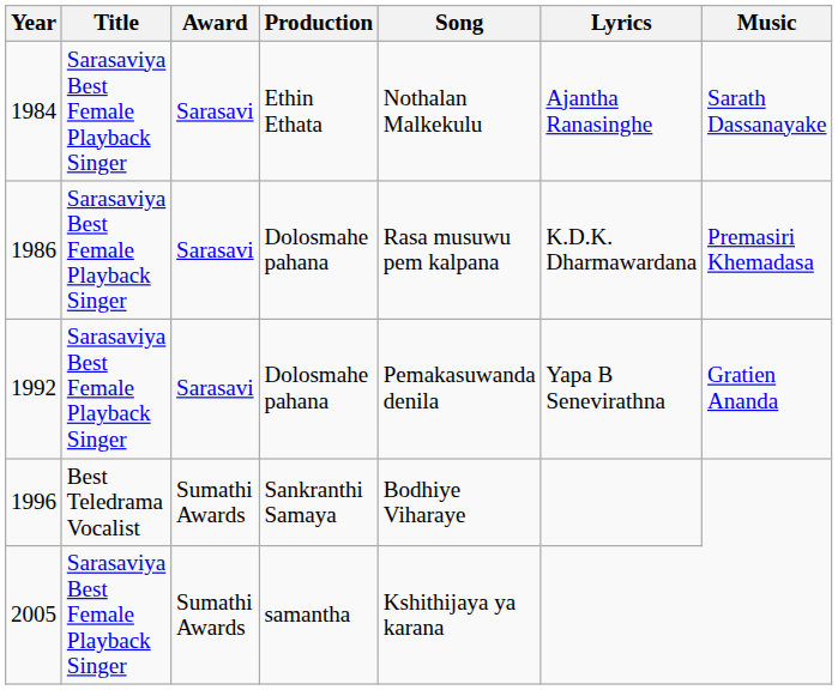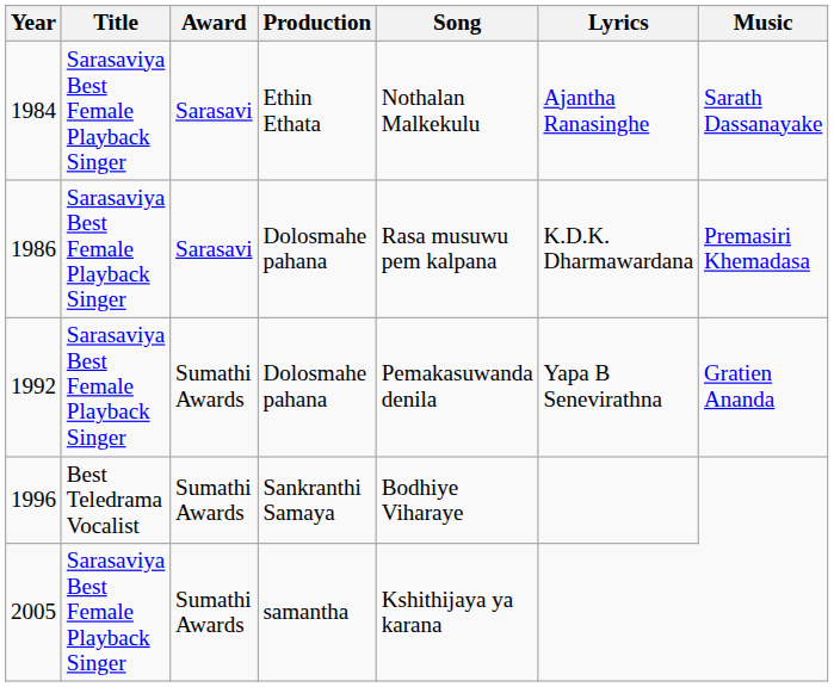 <table class="wikitable" width=80%>
 <tr>
 <th width=4%>Year</th>
 <th width=27%>Title</th>
 <th width=6%>Award</th>
 <th width=13%>Production</th>
 <th width=19%>Song</th>
 <th width=16%>Lyrics</th>
 <th width=15%>Music</th>
 </tr>
 <tr>
 <td>1984</td>
 <td><a href='#'>Sarasaviya Best Female Playback Singer</a></td>
 <td><a href='#'>Sarasavi</a></td>
 <td>Ethin Ethata</td>
 <td>Nothalan Malkekulu</td>
 <td><a href='#'>Ajantha Ranasinghe</a></td>
 <td><a href='#'>Sarath Dassanayake</a></td>
 </tr>
 <tr>
 <td>1986</td>
 <td><a href='#'>Sarasaviya Best Female Playback Singer</a></td>
 <td><a href='#'>Sarasavi</a></td>
 <td>Dolosmahe pahana</td>
 <td>Rasa musuwu pem kalpana</td>
 <td>K.D.K. Dharmawardana</td>
 <td><a href='#'>Premasiri Khemadasa</a></td>
 </tr>
 <tr>
 <td>1992</td>
 <td><a href='#'>Sarasaviya Best Female Playback Singer</a></td>
-<td><a href='#'>Sarasavi</a></td>
+<td>Sumathi Awards</td>
 <td>Dolosmahe pahana</td>
 <td>Pemakasuwanda denila</td>
 <td>Yapa B Senevirathna</td>
 <td><a href='#'>Gratien Ananda</a></td>
 </tr>
 <tr>
 <td>1996</td>
 <td>Best Teledrama Vocalist</td>
 <td>Sumathi Awards</td>
 <td>Sankranthi Samaya</td>
 <td>Bodhiye Viharaye</td>
 <td></td>
 </tr>
 <tr>
 <td>2005</td>
 <td><a href='#'>Sarasaviya Best Female Playback Singer</a></td>
 <td>Sumathi Awards</td>
 <td>samantha</td>
 <td>Kshithijaya ya karana</td>
 </tr>
 </table>
